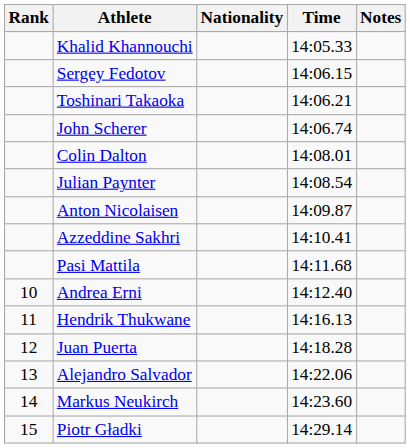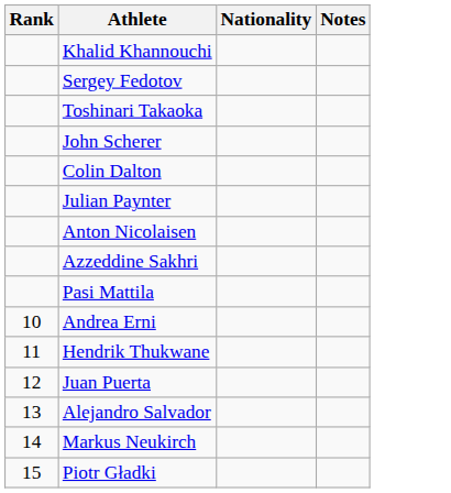 <table class="wikitable sortable" style="text-align:center">
 <tr>
 <th>Rank</th>
 <th>Athlete</th>
 <th>Nationality</th>
-<th>Time</th>
 <th>Notes</th>
 </tr>
 <tr>
 <td></td>
 <td align=left><a href='#'>Khalid Khannouchi</a></td>
 <td align=left></td>
-<td>14:05.33</td>
 <td></td>
 </tr>
 <tr>
 <td></td>
 <td align=left><a href='#'>Sergey Fedotov</a></td>
 <td align=left></td>
-<td>14:06.15</td>
 <td></td>
 </tr>
 <tr>
 <td></td>
 <td align=left><a href='#'>Toshinari Takaoka</a></td>
 <td align=left></td>
-<td>14:06.21</td>
 <td></td>
 </tr>
 <tr>
 <td></td>
 <td align=left><a href='#'>John Scherer</a></td>
 <td align=left></td>
-<td>14:06.74</td>
 <td></td>
 </tr>
 <tr>
 <td></td>
 <td align=left><a href='#'>Colin Dalton</a></td>
 <td align=left></td>
-<td>14:08.01</td>
 <td></td>
 </tr>
 <tr>
 <td></td>
 <td align=left><a href='#'>Julian Paynter</a></td>
 <td align=left></td>
-<td>14:08.54</td>
 <td></td>
 </tr>
 <tr>
 <td></td>
 <td align=left><a href='#'>Anton Nicolaisen</a></td>
 <td align=left></td>
-<td>14:09.87</td>
 <td></td>
 </tr>
 <tr>
 <td></td>
 <td align=left><a href='#'>Azzeddine Sakhri</a></td>
 <td align=left></td>
-<td>14:10.41</td>
 <td></td>
 </tr>
 <tr>
 <td></td>
 <td align=left><a href='#'>Pasi Mattila</a></td>
 <td align=left></td>
-<td>14:11.68</td>
 <td></td>
 </tr>
 <tr>
 <td>10</td>
 <td align="left"><a href='#'>Andrea Erni</a></td>
 <td align=left></td>
-<td>14:12.40</td>
 <td></td>
 </tr>
 <tr>
 <td>11</td>
 <td align="left"><a href='#'>Hendrik Thukwane</a></td>
 <td align=left></td>
-<td>14:16.13</td>
 <td></td>
 </tr>
 <tr>
 <td>12</td>
 <td align="left"><a href='#'>Juan Puerta</a></td>
 <td align=left></td>
-<td>14:18.28</td>
 <td></td>
 </tr>
 <tr>
 <td>13</td>
 <td align="left"><a href='#'>Alejandro Salvador</a></td>
 <td align=left></td>
-<td>14:22.06</td>
 <td></td>
 </tr>
 <tr>
 <td>14</td>
 <td align="left"><a href='#'>Markus Neukirch</a></td>
 <td align=left></td>
-<td>14:23.60</td>
 <td></td>
 </tr>
 <tr>
 <td>15</td>
 <td align="left"><a href='#'>Piotr Gładki</a></td>
 <td align=left></td>
-<td>14:29.14</td>
 <td></td>
 </tr>
 </table>
